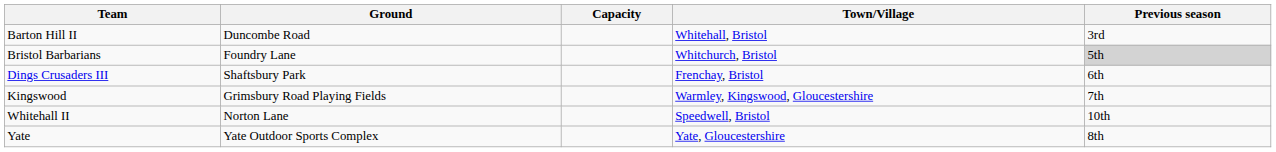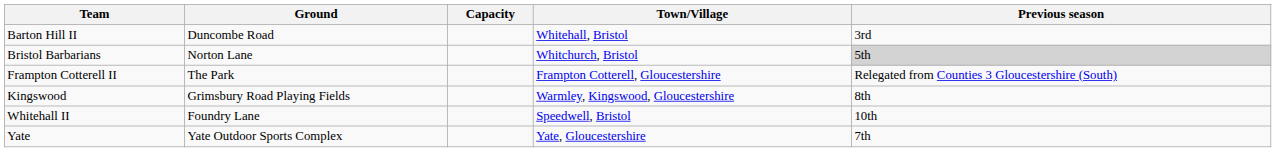 <table class="wikitable sortable" width=100%>
 <tr>
 <th>Team</th>
 <th>Ground</th>
 <th>Capacity</th>
 <th>Town/Village</th>
 <th>Previous season</th>
 </tr>
 <tr>
 <td>Barton Hill II</td>
 <td>Duncombe Road</td>
 <td></td>
 <td><a href='#'>Whitehall</a>, <a href='#'>Bristol</a></td>
 <td>3rd</td>
 </tr>
 <tr>
 <td>Bristol Barbarians</td>
-<td>Foundry Lane</td>
+<td>Norton Lane</td>
 <td></td>
 <td><a href='#'>Whitchurch</a>, <a href='#'>Bristol</a></td>
 <td style="background: lightgrey;">5th</td>
 </tr>
 <tr>
-<td><a href='#'>Dings Crusaders III</a></td>
-<td>Shaftsbury Park</td>
+<td>Frampton Cotterell II</td>
+<td>The Park</td>
 <td></td>
-<td><a href='#'>Frenchay</a>, <a href='#'>Bristol</a></td>
-<td>6th</td>
+<td><a href='#'>Frampton Cotterell</a>, <a href='#'>Gloucestershire</a></td>
+<td>Relegated from <a href='#'>Counties 3 Gloucestershire (South)</a></td>
 </tr>
 <tr>
 <td>Kingswood</td>
 <td>Grimsbury Road Playing Fields</td>
 <td></td>
 <td><a href='#'>Warmley</a>, <a href='#'>Kingswood</a>, <a href='#'>Gloucestershire</a></td>
-<td>7th</td>
+<td>8th</td>
 </tr>
 <tr>
 <td>Whitehall II</td>
-<td>Norton Lane</td>
+<td>Foundry Lane</td>
 <td></td>
 <td><a href='#'>Speedwell</a>, <a href='#'>Bristol</a></td>
 <td>10th</td>
 </tr>
 <tr>
 <td>Yate</td>
 <td>Yate Outdoor Sports Complex</td>
 <td></td>
 <td><a href='#'>Yate</a>, <a href='#'>Gloucestershire</a></td>
-<td>8th</td>
+<td>7th</td>
 </tr>
 </table>
